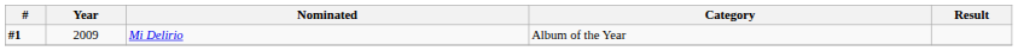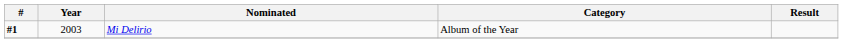 <table class="wikitable" width=100%>
 <tr>
 <th width="2.5%">#</th>
 <th width="5%">Year</th>
 <th width="25%">Nominated</th>
 <th width="25%">Category</th>
 <th width="5%">Result</th>
 </tr>
 <tr>
 <td><strong>#1</strong></td>
-<td rowspan="1" style="text-align:center;">2009</td>
+<td rowspan="1" style="text-align:center;">2003</td>
 <td><em><a href='#'>Mi Delirio</a></em></td>
 <td>Album of the Year</td>
 <td></td>
 </tr>
 <tr>
 </tr>
 </table>
